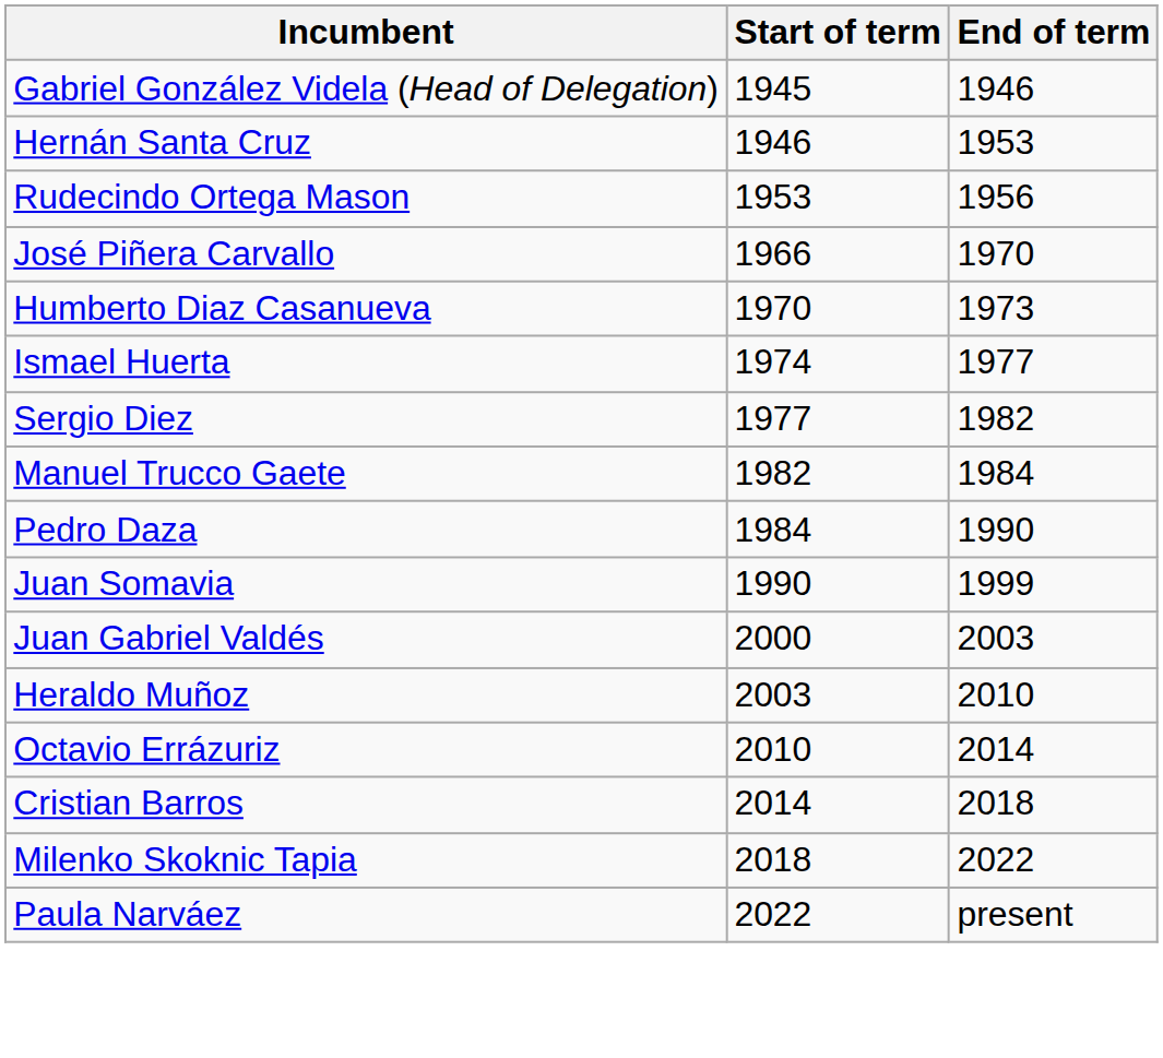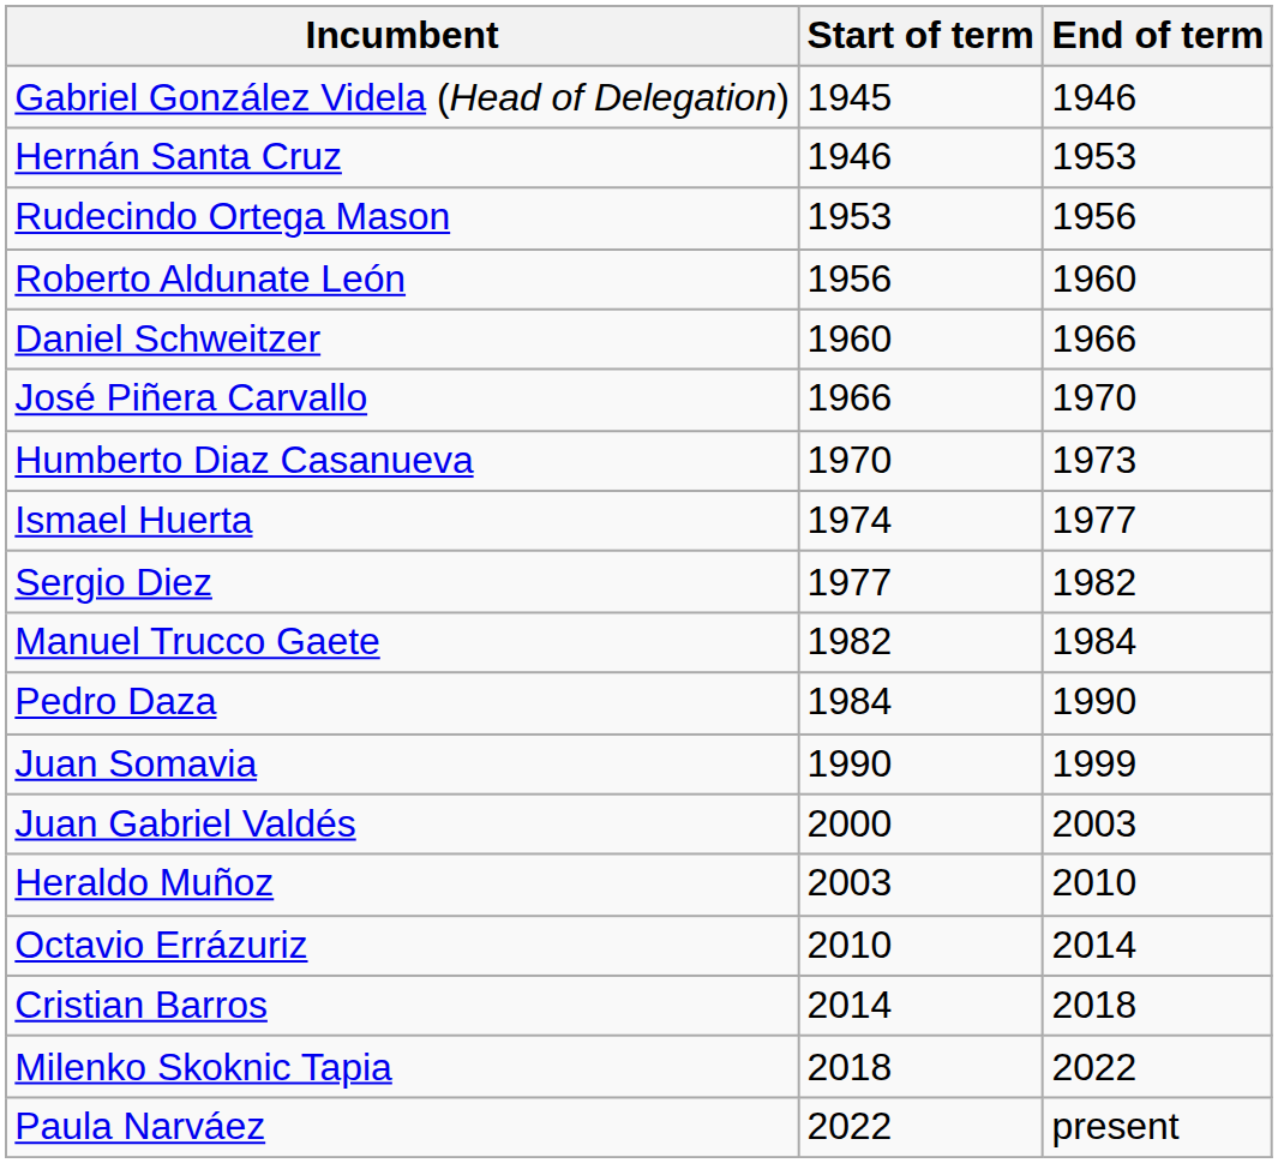 <table class="wikitable">
 <tr>
 <th>Incumbent</th>
 <th>Start of term</th>
 <th>End of term</th>
 </tr>
 <tr>
 <td><a href='#'>Gabriel González Videla</a> (<em>Head of Delegation</em>)</td>
 <td>1945</td>
 <td>1946</td>
 </tr>
 <tr>
 <td><a href='#'>Hernán Santa Cruz</a></td>
 <td>1946</td>
 <td>1953</td>
 </tr>
 <tr>
 <td><a href='#'>Rudecindo Ortega Mason</a></td>
 <td>1953</td>
 <td>1956</td>
+</tr>
+<tr>
+<td><a href='#'>Roberto Aldunate León</a></td>
+<td>1956</td>
+<td>1960</td>
+</tr>
+<tr>
+<td><a href='#'>Daniel Schweitzer</a></td>
+<td>1960</td>
+<td>1966</td>
 </tr>
 <tr>
 <td><a href='#'>José Piñera Carvallo</a></td>
 <td>1966</td>
 <td>1970</td>
 </tr>
 <tr>
 <td><a href='#'>Humberto Diaz Casanueva</a></td>
 <td>1970</td>
 <td>1973</td>
 </tr>
 <tr>
 <td><a href='#'>Ismael Huerta</a></td>
 <td>1974</td>
 <td>1977</td>
 </tr>
 <tr>
 <td><a href='#'>Sergio Diez</a></td>
 <td>1977</td>
 <td>1982</td>
 </tr>
 <tr>
 <td><a href='#'>Manuel Trucco Gaete</a></td>
 <td>1982</td>
 <td>1984</td>
 </tr>
 <tr>
 <td><a href='#'>Pedro Daza</a></td>
 <td>1984</td>
 <td>1990</td>
 </tr>
 <tr>
 <td><a href='#'>Juan Somavia</a></td>
 <td>1990</td>
 <td>1999</td>
 </tr>
 <tr>
 <td><a href='#'>Juan Gabriel Valdés</a></td>
 <td>2000</td>
 <td>2003</td>
 </tr>
 <tr>
 <td><a href='#'>Heraldo Muñoz</a></td>
 <td>2003</td>
 <td>2010</td>
 </tr>
 <tr>
 <td><a href='#'>Octavio Errázuriz</a></td>
 <td>2010</td>
 <td>2014</td>
 </tr>
 <tr>
 <td><a href='#'>Cristian Barros</a></td>
 <td>2014</td>
 <td>2018</td>
 </tr>
 <tr>
 <td><a href='#'>Milenko Skoknic Tapia</a></td>
 <td>2018</td>
 <td>2022</td>
 </tr>
 <tr>
 <td><a href='#'>Paula Narváez</a></td>
 <td>2022</td>
 <td>present</td>
 </tr>
 </table>
